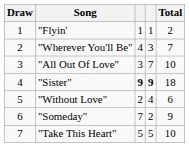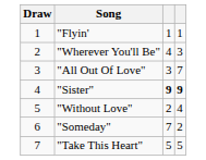 <table class="wikitable plainrowheaders" style="margin: 1em auto 1em auto; text-align:center;">
 <tr>
 <th>Draw</th>
 <th>Song</th>
 <th></th>
 <th></th>
-<th>Total</th>
 </tr>
 <tr>
 <td>1</td>
 <td align="left">"Flyin'</td>
 <td>1</td>
 <td>1</td>
-<td>2</td>
 </tr>
 <tr>
 <td>2</td>
 <td align="left">"Wherever You'll Be"</td>
 <td>4</td>
 <td>3</td>
-<td>7</td>
 </tr>
 <tr>
 <td>3</td>
 <td align="left">"All Out Of Love"</td>
 <td>3</td>
 <td>7</td>
-<td>10</td>
 </tr>
 <tr>
 <td>4</td>
 <td align="left">"Sister"</td>
 <td><strong>9</strong></td>
 <td><strong>9</strong></td>
-<td>18</td>
 </tr>
 <tr>
 <td>5</td>
 <td align="left">"Without Love"</td>
 <td>2</td>
 <td>4</td>
-<td>6</td>
 </tr>
 <tr>
 <td>6</td>
 <td align="left">"Someday"</td>
 <td>7</td>
 <td>2</td>
-<td>9</td>
 </tr>
 <tr>
 <td>7</td>
 <td align="left">"Take This Heart"</td>
 <td>5</td>
 <td>5</td>
-<td>10</td>
 </tr>
 </table>
